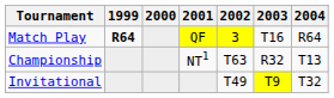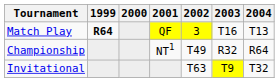 <table class="wikitable" style="text-align:center;">
 <tr>
 <th>Tournament</th>
 <th>1999</th>
 <th>2000</th>
 <th>2001</th>
 <th>2002</th>
 <th>2003</th>
 <th>2004</th>
 </tr>
 <tr>
 <td align="left"><a href='#'>Match Play</a></td>
 <td><strong>R64</strong></td>
 <td style="background:#eeeeee;"></td>
 <td style="background:yellow;">QF</td>
 <td style="background:yellow;">3</td>
 <td>T16</td>
-<td>R64</td>
+<td>T13</td>
 </tr>
 <tr>
 <td align="left"><a href='#'>Championship</a></td>
 <td style="background:#eeeeee;"></td>
 <td style="background:#eeeeee;"></td>
 <td>NT<sup>1</sup></td>
-<td>T63</td>
+<td>T49</td>
 <td>R32</td>
-<td>T13</td>
+<td>R64</td>
 </tr>
 <tr>
 <td align="left"><a href='#'>Invitational</a></td>
 <td style="background:#eeeeee;"></td>
 <td style="background:#eeeeee;"></td>
 <td style="background:#eeeeee;"></td>
-<td>T49</td>
+<td>T63</td>
 <td style="background:yellow;">T9</td>
 <td>T32</td>
 </tr>
 </table>
